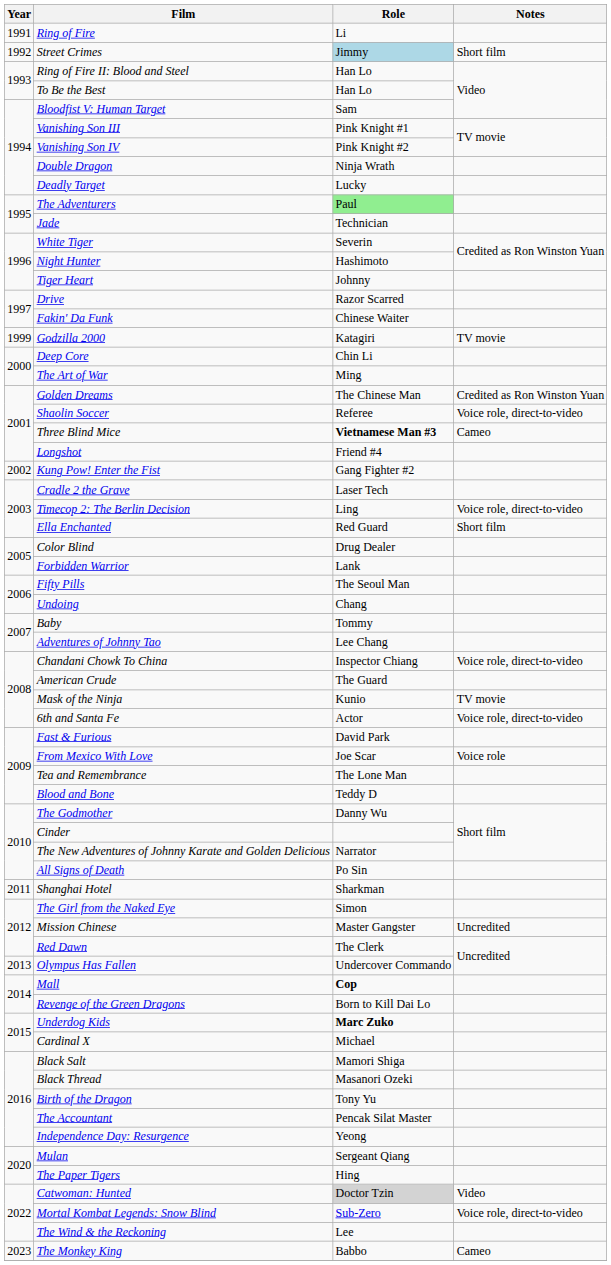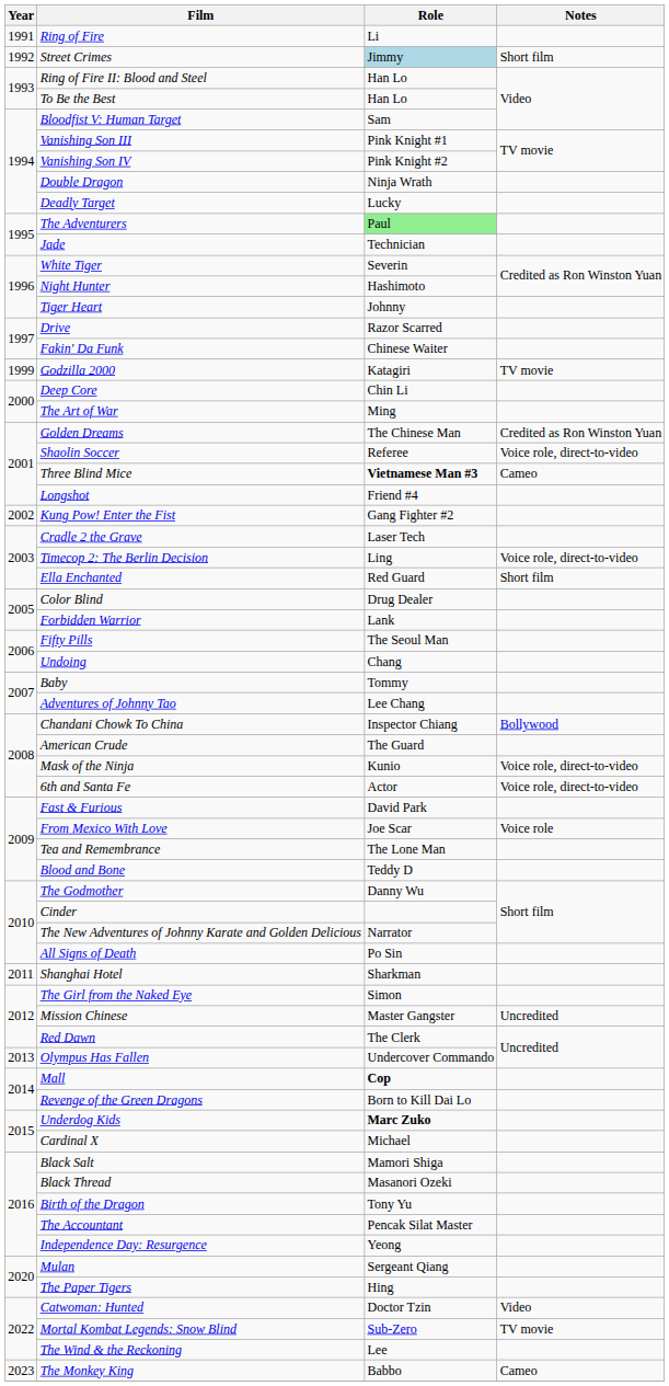 <table class="wikitable">
 <tr>
 <th>Year</th>
 <th>Film</th>
 <th>Role</th>
 <th>Notes</th>
 </tr>
 <tr>
 <td>1991</td>
 <td><em><a href='#'>Ring of Fire</a></em></td>
 <td>Li</td>
 <td></td>
 </tr>
 <tr>
 <td>1992</td>
 <td><em>Street Crimes</em></td>
 <td style="background: lightblue;">Jimmy</td>
 <td>Short film</td>
 </tr>
 <tr>
 <td rowspan="2">1993</td>
 <td><em>Ring of Fire II: Blood and Steel</em></td>
 <td>Han Lo</td>
 <td rowspan="3">Video</td>
 </tr>
 <tr>
 <td><em>To Be the Best</em></td>
 <td>Han Lo</td>
 </tr>
 <tr>
 <td rowspan="5">1994</td>
 <td><em><a href='#'>Bloodfist V: Human Target</a></em></td>
 <td>Sam</td>
 </tr>
 <tr>
 <td><em><a href='#'>Vanishing Son III</a></em></td>
 <td>Pink Knight #1</td>
 <td rowspan="2">TV movie</td>
 </tr>
 <tr>
 <td><em><a href='#'>Vanishing Son IV</a></em></td>
 <td>Pink Knight #2</td>
 </tr>
 <tr>
 <td><em><a href='#'>Double Dragon</a></em></td>
 <td>Ninja Wrath</td>
 <td></td>
 </tr>
 <tr>
 <td><em><a href='#'>Deadly Target</a></em></td>
 <td>Lucky</td>
 <td></td>
 </tr>
 <tr>
 <td rowspan="2">1995</td>
 <td><em><a href='#'>The Adventurers</a></em></td>
 <td style="background: lightgreen;">Paul</td>
 <td></td>
 </tr>
 <tr>
 <td><em><a href='#'>Jade</a></em></td>
 <td>Technician</td>
 <td></td>
 </tr>
 <tr>
 <td rowspan="3">1996</td>
 <td><em><a href='#'>White Tiger</a></em></td>
 <td>Severin</td>
 <td rowspan="2">Credited as Ron Winston Yuan</td>
 </tr>
 <tr>
 <td><em><a href='#'>Night Hunter</a></em></td>
 <td>Hashimoto</td>
 </tr>
 <tr>
 <td><em><a href='#'>Tiger Heart</a></em></td>
 <td>Johnny</td>
 <td></td>
 </tr>
 <tr>
 <td rowspan="2">1997</td>
 <td><em><a href='#'>Drive</a></em></td>
 <td>Razor Scarred</td>
 <td></td>
 </tr>
 <tr>
 <td><em><a href='#'>Fakin' Da Funk</a></em></td>
 <td>Chinese Waiter</td>
 <td></td>
 </tr>
 <tr>
 <td>1999</td>
 <td><em><a href='#'>Godzilla 2000</a></em></td>
 <td>Katagiri</td>
 <td>TV movie</td>
 </tr>
 <tr>
 <td rowspan="2">2000</td>
 <td><em><a href='#'>Deep Core</a></em></td>
 <td>Chin Li</td>
 <td></td>
 </tr>
 <tr>
 <td><em><a href='#'>The Art of War</a></em></td>
 <td>Ming</td>
 <td></td>
 </tr>
 <tr>
 <td rowspan="4">2001</td>
 <td><em><a href='#'>Golden Dreams</a></em></td>
 <td>The Chinese Man</td>
 <td>Credited as Ron Winston Yuan</td>
 </tr>
 <tr>
 <td><em><a href='#'>Shaolin Soccer</a></em></td>
 <td>Referee</td>
 <td>Voice role, direct-to-video</td>
 </tr>
 <tr>
 <td><em>Three Blind Mice</em></td>
 <td><strong>Vietnamese Man #3</strong></td>
 <td>Cameo</td>
 </tr>
 <tr>
 <td><em><a href='#'>Longshot</a></em></td>
 <td>Friend #4</td>
 <td></td>
 </tr>
 <tr>
 <td>2002</td>
 <td><em><a href='#'>Kung Pow! Enter the Fist</a></em></td>
 <td>Gang Fighter #2</td>
 <td></td>
 </tr>
 <tr>
 <td rowspan="3">2003</td>
 <td><em><a href='#'>Cradle 2 the Grave</a></em></td>
 <td>Laser Tech</td>
 <td></td>
 </tr>
 <tr>
 <td><em><a href='#'>Timecop 2: The Berlin Decision</a></em></td>
 <td>Ling</td>
 <td>Voice role, direct-to-video</td>
 </tr>
 <tr>
 <td><em><a href='#'>Ella Enchanted</a></em></td>
 <td>Red Guard</td>
 <td>Short film</td>
 </tr>
 <tr>
 <td rowspan="2">2005</td>
 <td><em>Color Blind</em></td>
 <td>Drug Dealer</td>
 <td></td>
 </tr>
 <tr>
 <td><em><a href='#'>Forbidden Warrior</a></em></td>
 <td>Lank</td>
 <td></td>
 </tr>
 <tr>
 <td rowspan="2">2006</td>
 <td><em><a href='#'>Fifty Pills</a></em></td>
 <td>The Seoul Man</td>
 <td></td>
 </tr>
 <tr>
 <td><em><a href='#'>Undoing</a></em></td>
 <td>Chang</td>
 <td></td>
 </tr>
 <tr>
 <td rowspan="2">2007</td>
 <td><em>Baby</em></td>
 <td>Tommy</td>
 <td></td>
 </tr>
 <tr>
 <td><em><a href='#'>Adventures of Johnny Tao</a></em></td>
 <td>Lee Chang</td>
 <td></td>
 </tr>
 <tr>
 <td rowspan="4">2008</td>
 <td><em>Chandani Chowk To China</em></td>
 <td>Inspector Chiang</td>
-<td>Voice role, direct-to-video</td>
+<td><a href='#'>Bollywood</a></td>
 </tr>
 <tr>
 <td><em>American Crude</em></td>
 <td>The Guard</td>
 <td></td>
 </tr>
 <tr>
 <td><em>Mask of the Ninja</em></td>
 <td>Kunio</td>
-<td>TV movie</td>
+<td>Voice role, direct-to-video</td>
 </tr>
 <tr>
 <td><em>6th and Santa Fe</em></td>
 <td>Actor</td>
 <td>Voice role, direct-to-video</td>
 </tr>
 <tr>
 <td rowspan="4">2009</td>
 <td><em><a href='#'>Fast & Furious</a></em></td>
 <td>David Park</td>
 <td></td>
 </tr>
 <tr>
 <td><em><a href='#'>From Mexico With Love</a></em></td>
 <td>Joe Scar</td>
 <td>Voice role</td>
 </tr>
 <tr>
 <td><em>Tea and Remembrance</em></td>
 <td>The Lone Man</td>
 <td></td>
 </tr>
 <tr>
 <td><em><a href='#'>Blood and Bone</a></em></td>
 <td>Teddy D</td>
 <td></td>
 </tr>
 <tr>
 <td rowspan="4">2010</td>
 <td><em><a href='#'>The Godmother</a></em></td>
 <td>Danny Wu</td>
 <td rowspan="3">Short film</td>
 </tr>
 <tr>
 <td><em>Cinder</em></td>
 <td></td>
 </tr>
 <tr>
 <td><em>The New Adventures of Johnny Karate and Golden Delicious</em></td>
 <td>Narrator</td>
 </tr>
 <tr>
 <td><em><a href='#'>All Signs of Death</a></em></td>
 <td>Po Sin</td>
 <td></td>
 </tr>
 <tr>
 <td>2011</td>
 <td><em>Shanghai Hotel</em></td>
 <td>Sharkman</td>
 <td></td>
 </tr>
 <tr>
 <td rowspan="3">2012</td>
 <td><em><a href='#'>The Girl from the Naked Eye</a></em></td>
 <td>Simon</td>
 <td></td>
 </tr>
 <tr>
 <td><em>Mission Chinese</em></td>
 <td>Master Gangster</td>
 <td>Uncredited</td>
 </tr>
 <tr>
 <td><em><a href='#'>Red Dawn</a></em></td>
 <td>The Clerk</td>
 <td rowspan="2">Uncredited</td>
 </tr>
 <tr>
 <td>2013</td>
 <td><em><a href='#'>Olympus Has Fallen</a></em></td>
 <td>Undercover Commando</td>
 </tr>
 <tr>
 <td rowspan="2">2014</td>
 <td><em><a href='#'>Mall</a></em></td>
 <td><strong>Cop</strong></td>
 <td></td>
 </tr>
 <tr>
 <td><em><a href='#'>Revenge of the Green Dragons</a></em></td>
 <td>Born to Kill Dai Lo</td>
 <td></td>
 </tr>
 <tr>
 <td rowspan="2">2015</td>
 <td><em><a href='#'>Underdog Kids</a></em></td>
 <td><strong>Marc Zuko</strong></td>
 <td></td>
 </tr>
 <tr>
 <td><em>Cardinal X</em></td>
 <td>Michael</td>
 <td></td>
 </tr>
 <tr>
 <td rowspan="5">2016</td>
 <td><em>Black Salt</em></td>
 <td>Mamori Shiga</td>
 <td></td>
 </tr>
 <tr>
 <td><em>Black Thread</em></td>
 <td>Masanori Ozeki</td>
 <td></td>
 </tr>
 <tr>
 <td><em><a href='#'>Birth of the Dragon</a></em></td>
 <td>Tony Yu</td>
 <td></td>
 </tr>
 <tr>
 <td><em><a href='#'>The Accountant</a></em></td>
 <td>Pencak Silat Master</td>
 <td></td>
 </tr>
 <tr>
 <td><em><a href='#'>Independence Day: Resurgence</a></em></td>
 <td>Yeong</td>
 <td></td>
 </tr>
 <tr>
 <td rowspan="2">2020</td>
 <td><em><a href='#'>Mulan</a></em></td>
 <td>Sergeant Qiang</td>
 <td></td>
 </tr>
 <tr>
 <td><em><a href='#'>The Paper Tigers</a></em></td>
 <td>Hing</td>
 <td></td>
 </tr>
 <tr>
 <td rowspan="3">2022</td>
 <td><em><a href='#'>Catwoman: Hunted</a></em></td>
-<td style="background: lightgrey;">Doctor Tzin</td>
+<td>Doctor Tzin</td>
 <td>Video</td>
 </tr>
 <tr>
 <td><em><a href='#'>Mortal Kombat Legends: Snow Blind</a></em></td>
 <td><a href='#'>Sub-Zero</a></td>
-<td>Voice role, direct-to-video</td>
+<td>TV movie</td>
 </tr>
 <tr>
 <td><em><a href='#'>The Wind & the Reckoning</a></em></td>
 <td>Lee</td>
 <td></td>
 </tr>
 <tr>
 <td>2023</td>
 <td><em><a href='#'>The Monkey King</a></em></td>
 <td>Babbo</td>
 <td>Cameo</td>
 </tr>
 <tr>
 </tr>
 </table>
